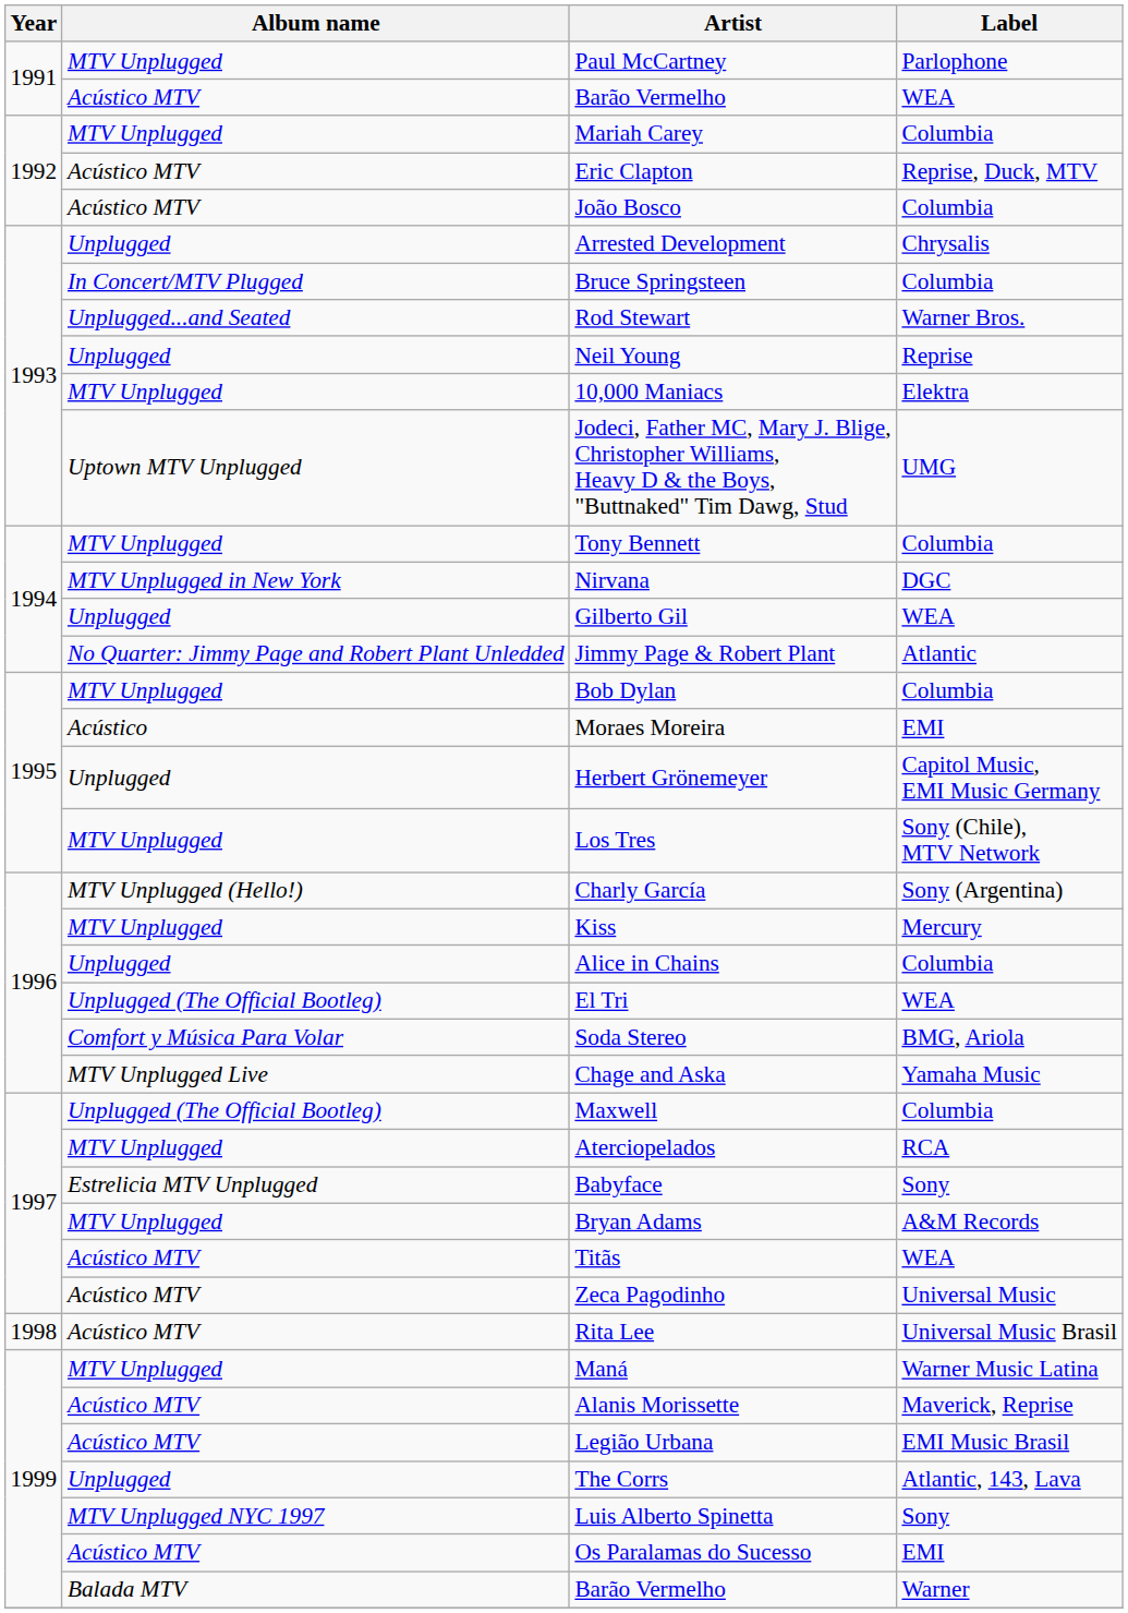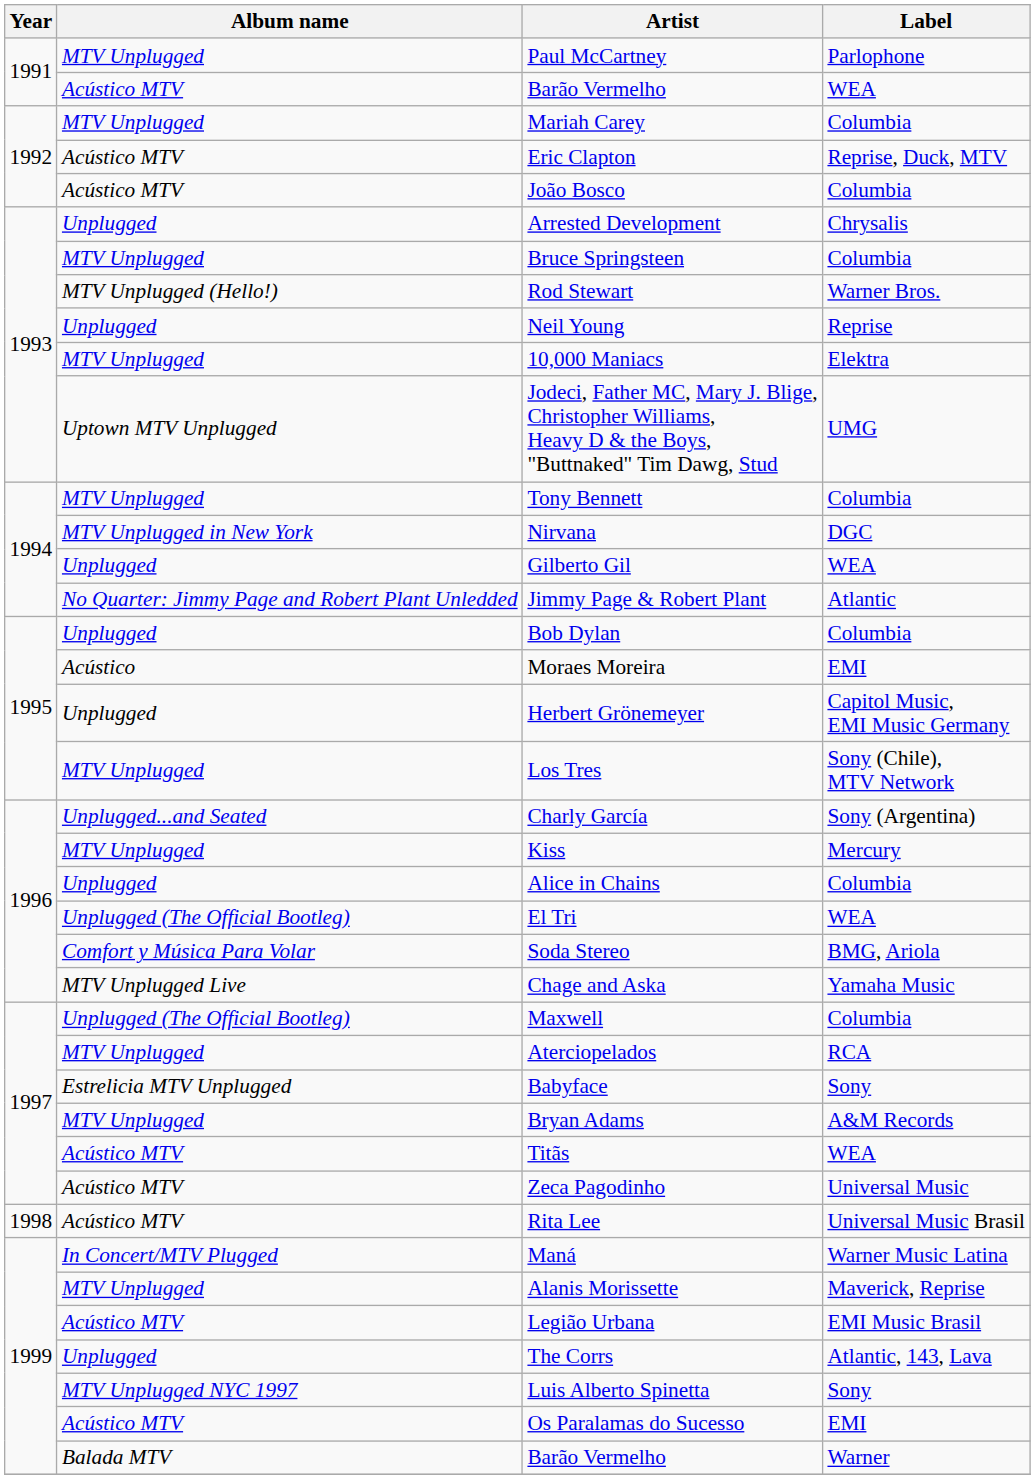 <table class="wikitable plainrowheaders sortable">
 <tr>
 <th>Year</th>
 <th>Album name</th>
 <th>Artist</th>
 <th>Label</th>
 </tr>
 <tr>
 <td rowspan="2">1991</td>
 <td><em><a href='#'>MTV Unplugged</a></em></td>
 <td><a href='#'>Paul McCartney</a></td>
 <td><a href='#'>Parlophone</a></td>
 </tr>
 <tr>
 <td><em><a href='#'>Acústico MTV</a></em></td>
 <td><a href='#'>Barão Vermelho</a></td>
 <td><a href='#'>WEA</a></td>
 </tr>
 <tr>
 <td rowspan="3">1992</td>
 <td><em><a href='#'>MTV Unplugged</a></em></td>
 <td><a href='#'>Mariah Carey</a></td>
 <td><a href='#'>Columbia</a></td>
 </tr>
 <tr>
 <td><em>Acústico MTV</em></td>
 <td><a href='#'>Eric Clapton</a></td>
 <td><a href='#'>Reprise</a>, <a href='#'>Duck</a>, <a href='#'>MTV</a></td>
 </tr>
 <tr>
 <td><em>Acústico MTV</em></td>
 <td><a href='#'>João Bosco</a></td>
 <td><a href='#'>Columbia</a></td>
 </tr>
 <tr>
 <td rowspan="6">1993</td>
 <td><em><a href='#'>Unplugged</a></em></td>
 <td><a href='#'>Arrested Development</a></td>
 <td><a href='#'>Chrysalis</a></td>
 </tr>
 <tr>
-<td><em><a href='#'>In Concert/MTV Plugged</a></em></td>
+<td><em><a href='#'>MTV Unplugged</a></em></td>
 <td><a href='#'>Bruce Springsteen</a></td>
 <td><a href='#'>Columbia</a></td>
 </tr>
 <tr>
-<td><em><a href='#'>Unplugged...and Seated</a></em></td>
+<td><em>MTV Unplugged (Hello!)</em></td>
 <td><a href='#'>Rod Stewart</a></td>
 <td><a href='#'>Warner Bros.</a></td>
 </tr>
 <tr>
 <td><em><a href='#'>Unplugged</a></em></td>
 <td><a href='#'>Neil Young</a></td>
 <td><a href='#'>Reprise</a></td>
 </tr>
 <tr>
 <td><em><a href='#'>MTV Unplugged</a></em></td>
 <td><a href='#'>10,000 Maniacs</a></td>
 <td><a href='#'>Elektra</a></td>
 </tr>
 <tr>
 <td><em>Uptown MTV Unplugged</em></td>
 <td><a href='#'>Jodeci</a>, <a href='#'>Father MC</a>, <a href='#'>Mary J. Blige</a>,<br><a href='#'>Christopher Williams</a>,<br><a href='#'>Heavy D & the Boys</a>,<br>"Buttnaked" Tim Dawg, <a href='#'>Stud</a></td>
 <td><a href='#'>UMG</a></td>
 </tr>
 <tr>
 <td rowspan="4">1994</td>
 <td><em><a href='#'>MTV Unplugged</a></em></td>
 <td><a href='#'>Tony Bennett</a></td>
 <td><a href='#'>Columbia</a></td>
 </tr>
 <tr>
 <td><em><a href='#'>MTV Unplugged in New York</a></em></td>
 <td><a href='#'>Nirvana</a></td>
 <td><a href='#'>DGC</a></td>
 </tr>
 <tr>
 <td><em><a href='#'>Unplugged</a></em></td>
 <td><a href='#'>Gilberto Gil</a></td>
 <td><a href='#'>WEA</a></td>
 </tr>
 <tr>
 <td><em><a href='#'>No Quarter: Jimmy Page and Robert Plant Unledded</a></em></td>
 <td><a href='#'>Jimmy Page & Robert Plant</a></td>
 <td><a href='#'>Atlantic</a></td>
 </tr>
 <tr>
 <td rowspan="4">1995</td>
-<td><em><a href='#'>MTV Unplugged</a></em></td>
+<td><em><a href='#'>Unplugged</a></em></td>
 <td><a href='#'>Bob Dylan</a></td>
 <td><a href='#'>Columbia</a></td>
 </tr>
 <tr>
 <td><em>Acústico</em></td>
 <td>Moraes Moreira</td>
 <td><a href='#'>EMI</a></td>
 </tr>
 <tr>
 <td><em>Unplugged</em></td>
 <td><a href='#'>Herbert Grönemeyer</a></td>
 <td><a href='#'>Capitol Music</a>,<br><a href='#'>EMI Music Germany</a></td>
 </tr>
 <tr>
 <td><em><a href='#'>MTV Unplugged</a></em></td>
 <td><a href='#'>Los Tres</a></td>
 <td><a href='#'>Sony</a> (Chile),<br> <a href='#'>MTV Network</a></td>
 </tr>
 <tr>
 <td rowspan="6">1996</td>
-<td><em>MTV Unplugged (Hello!)</em></td>
+<td><em><a href='#'>Unplugged...and Seated</a></em></td>
 <td><a href='#'>Charly García</a></td>
 <td><a href='#'>Sony</a> (Argentina)</td>
 </tr>
 <tr>
 <td><em><a href='#'>MTV Unplugged</a></em></td>
 <td><a href='#'>Kiss</a></td>
 <td><a href='#'>Mercury</a></td>
 </tr>
 <tr>
 <td><em><a href='#'>Unplugged</a></em></td>
 <td><a href='#'>Alice in Chains</a></td>
 <td><a href='#'>Columbia</a></td>
 </tr>
 <tr>
 <td><em><a href='#'>Unplugged (The Official Bootleg)</a></em></td>
 <td><a href='#'>El Tri</a></td>
 <td><a href='#'>WEA</a></td>
 </tr>
 <tr>
 <td><em><a href='#'>Comfort y Música Para Volar</a></em></td>
 <td><a href='#'>Soda Stereo</a></td>
 <td><a href='#'>BMG</a>, <a href='#'>Ariola</a></td>
 </tr>
 <tr>
 <td><em>MTV Unplugged Live</em></td>
 <td><a href='#'>Chage and Aska</a></td>
 <td><a href='#'>Yamaha Music</a></td>
 </tr>
 <tr>
 <td rowspan="6">1997</td>
 <td><em><a href='#'>Unplugged (The Official Bootleg)</a></em></td>
 <td><a href='#'>Maxwell</a></td>
 <td><a href='#'>Columbia</a></td>
 </tr>
 <tr>
 <td><em><a href='#'>MTV Unplugged</a></em></td>
 <td><a href='#'>Aterciopelados</a></td>
 <td><a href='#'>RCA</a></td>
 </tr>
 <tr>
 <td><em>Estrelicia MTV Unplugged</em></td>
 <td><a href='#'>Babyface</a></td>
 <td><a href='#'>Sony</a></td>
 </tr>
 <tr>
 <td><em><a href='#'>MTV Unplugged</a></em></td>
 <td><a href='#'>Bryan Adams</a></td>
 <td><a href='#'>A&M Records</a></td>
 </tr>
 <tr>
 <td><em><a href='#'>Acústico MTV</a></em></td>
 <td><a href='#'>Titãs</a></td>
 <td><a href='#'>WEA</a></td>
 </tr>
 <tr>
 <td><em>Acústico MTV</em></td>
 <td><a href='#'>Zeca Pagodinho</a></td>
 <td><a href='#'>Universal Music</a></td>
 </tr>
 <tr>
 <td>1998</td>
 <td><em>Acústico MTV</em></td>
 <td><a href='#'>Rita Lee</a></td>
 <td><a href='#'>Universal Music</a> Brasil</td>
 </tr>
 <tr>
 <td rowspan="7">1999</td>
-<td><em><a href='#'>MTV Unplugged</a></em></td>
+<td><em><a href='#'>In Concert/MTV Plugged</a></em></td>
 <td><a href='#'>Maná</a></td>
 <td><a href='#'>Warner Music Latina</a></td>
 </tr>
 <tr>
-<td><em><a href='#'>Acústico MTV</a></em></td>
+<td><a href='#'><em>MTV Unplugged</em></a></td>
 <td><a href='#'>Alanis Morissette</a></td>
 <td><a href='#'>Maverick</a>, <a href='#'>Reprise</a></td>
 </tr>
 <tr>
 <td><em><a href='#'>Acústico MTV</a></em></td>
 <td><a href='#'>Legião Urbana</a></td>
 <td><a href='#'>EMI Music Brasil</a></td>
 </tr>
 <tr>
 <td><em><a href='#'>Unplugged</a></em></td>
 <td><a href='#'>The Corrs</a></td>
 <td><a href='#'>Atlantic</a>, <a href='#'>143</a>, <a href='#'>Lava</a></td>
 </tr>
 <tr>
 <td><em><a href='#'>MTV Unplugged NYC 1997</a></em></td>
 <td><a href='#'>Luis Alberto Spinetta</a></td>
 <td><a href='#'>Sony</a></td>
 </tr>
 <tr>
 <td><em><a href='#'>Acústico MTV</a></em></td>
 <td><a href='#'>Os Paralamas do Sucesso</a></td>
 <td><a href='#'>EMI</a></td>
 </tr>
 <tr>
 <td><em>Balada MTV</em></td>
 <td><a href='#'>Barão Vermelho</a></td>
 <td><a href='#'>Warner</a></td>
 </tr>
 <tr>
 </tr>
 </table>
